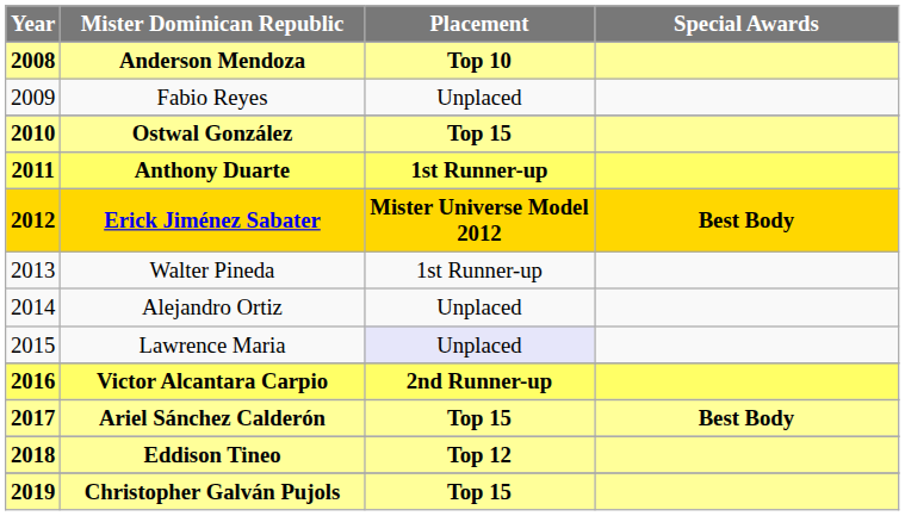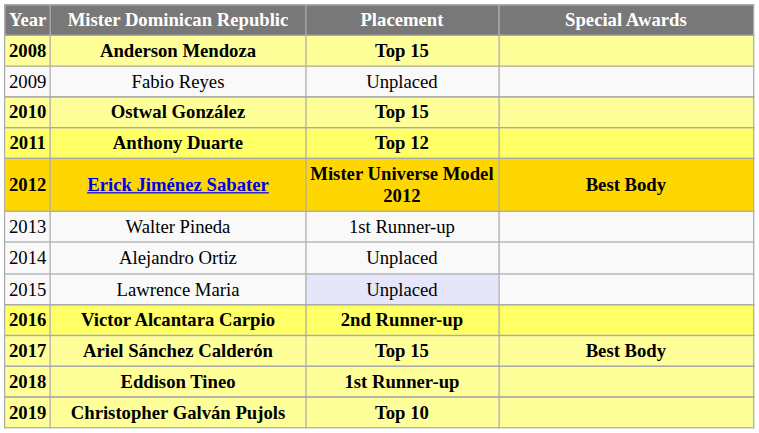 <table class="wikitable sortable" style="font-size: 95%; text-align:center">
 <tr>
 <th width="20" style="background-color:#787878;color:#FFFFFF;">Year</th>
 <th width="200" style="background-color:#787878;color:#FFFFFF;">Mister Dominican Republic</th>
 <th width="150" style="background-color:#787878;color:#FFFFFF;">Placement</th>
 <th width="200" style="background-color:#787878;color:#FFFFFF;">Special Awards</th>
 </tr>
 <tr>
 </tr>
 <tr style="background-color:#FFFF99; font-weight: bold">
 <td>2008</td>
 <td>Anderson Mendoza</td>
-<td>Top 10</td>
+<td>Top 15</td>
 <td></td>
 </tr>
 <tr>
 <td>2009</td>
 <td>Fabio Reyes</td>
 <td>Unplaced</td>
 <td></td>
 </tr>
 <tr>
 </tr>
 <tr style="background-color:#FFFF99; font-weight: bold">
 <td>2010</td>
 <td>Ostwal González</td>
 <td>Top 15</td>
 <td></td>
 </tr>
 <tr>
 </tr>
 <tr style="background-color:#FFFF66; font-weight: bold">
 <td>2011</td>
 <td>Anthony Duarte</td>
-<td>1st Runner-up</td>
+<td>Top 12</td>
 <td></td>
 </tr>
 <tr>
 </tr>
 <tr style="background-color:gold; font-weight: bold">
 <td>2012</td>
 <td><a href='#'>Erick Jiménez Sabater</a></td>
 <td>Mister Universe Model 2012</td>
 <td>Best Body</td>
 </tr>
 <tr>
 <td>2013</td>
 <td>Walter Pineda</td>
 <td>1st Runner-up</td>
 <td></td>
 </tr>
 <tr>
 <td>2014</td>
 <td>Alejandro Ortiz</td>
 <td>Unplaced</td>
 <td></td>
 </tr>
 <tr>
 <td>2015</td>
 <td>Lawrence Maria</td>
 <td style="background: lavender;">Unplaced</td>
 <td></td>
 </tr>
 <tr>
 </tr>
 <tr style="background-color:#FFFF66; font-weight: bold">
 <td>2016</td>
 <td>Victor Alcantara Carpio</td>
 <td>2nd Runner-up</td>
 <td></td>
 </tr>
 <tr>
 </tr>
 <tr style="background-color:#FFFF99; font-weight: bold">
 <td>2017</td>
 <td>Ariel Sánchez Calderón</td>
 <td>Top 15</td>
 <td>Best Body</td>
 </tr>
 <tr>
 </tr>
 <tr style="background-color:#FFFF99; font-weight: bold">
 <td>2018</td>
 <td>Eddison Tineo</td>
-<td>Top 12</td>
+<td>1st Runner-up</td>
 <td></td>
 </tr>
 <tr>
 </tr>
 <tr style="background-color:#FFFF99; font-weight: bold">
 <td>2019</td>
 <td>Christopher Galván Pujols</td>
-<td>Top 15</td>
+<td>Top 10</td>
 <td></td>
 </tr>
 </table>
